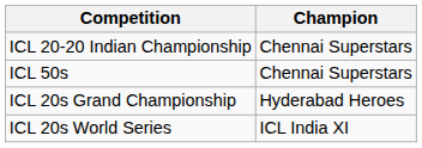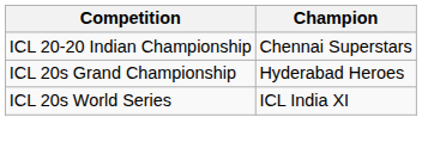 <table class="wikitable">
 <tr>
 <th>Competition</th>
 <th>Champion</th>
 </tr>
 <tr>
 <td>ICL 20-20 Indian Championship</td>
-<td> Chennai Superstars</td>
-</tr>
-<tr>
-<td>ICL 50s</td>
 <td> Chennai Superstars</td>
 </tr>
 <tr>
 <td>ICL 20s Grand Championship</td>
 <td> Hyderabad Heroes</td>
 </tr>
 <tr>
 <td>ICL 20s World Series</td>
 <td> ICL India XI</td>
 </tr>
 </table>
